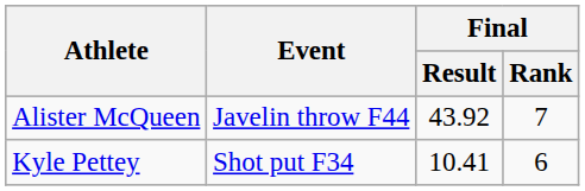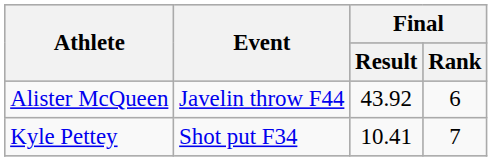 <table class=wikitable style="font-size:90%">
 <tr>
 <th rowspan="2">Athlete</th>
 <th rowspan="2">Event</th>
 <th colspan="3">Final</th>
 </tr>
 <tr>
 <th>Result</th>
 <th>Rank</th>
 </tr>
 <tr align=center>
 <td align=left><a href='#'>Alister McQueen</a></td>
 <td align=left><a href='#'>Javelin throw F44</a></td>
 <td>43.92</td>
-<td>7</td>
+<td>6</td>
 </tr>
 <tr align=center>
 <td align=left><a href='#'>Kyle Pettey</a></td>
 <td align=left><a href='#'>Shot put F34</a></td>
 <td>10.41</td>
-<td>6</td>
+<td>7</td>
 </tr>
 </table>
